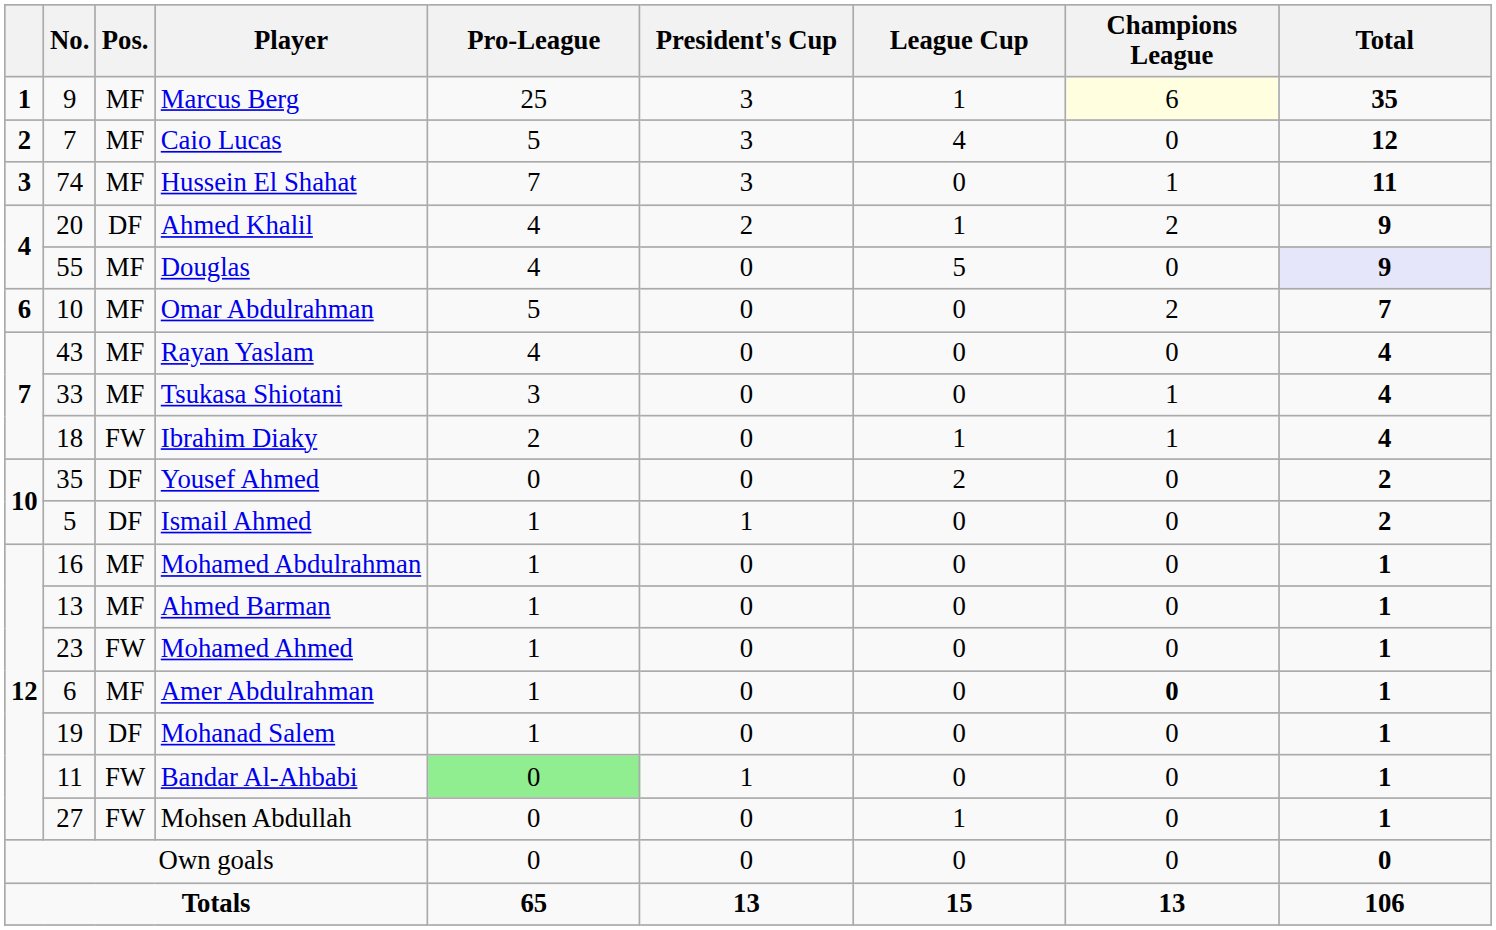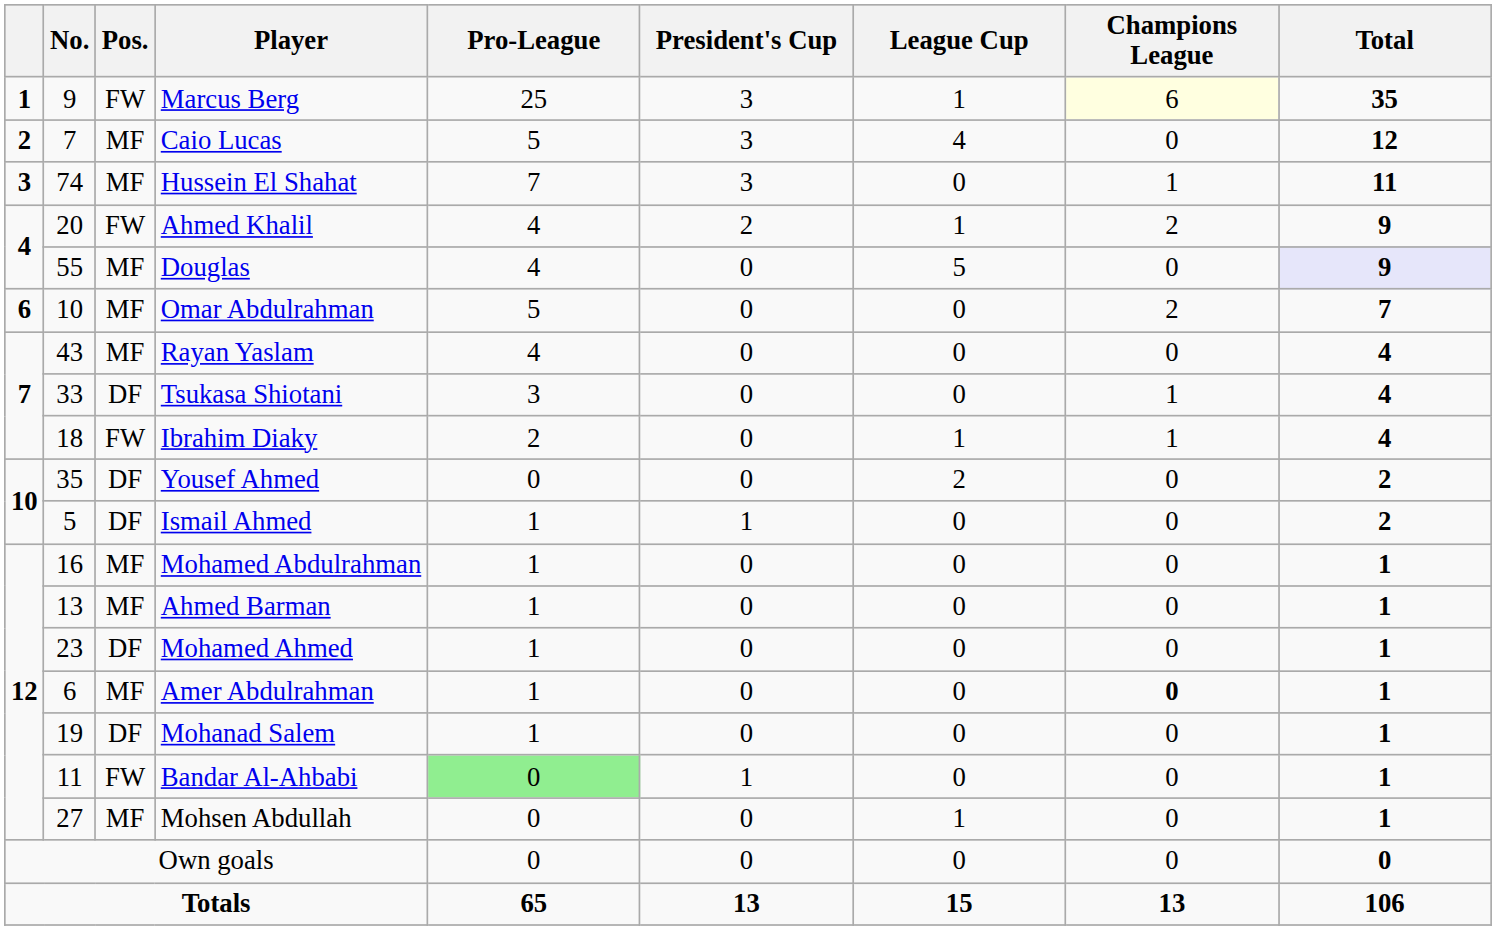 <table class="wikitable" style="text-align:center">
 <tr>
 <th width=15></th>
 <th width=15>No.</th>
 <th width=15>Pos.</th>
 <th>Player</th>
 <th width=120>Pro-League</th>
 <th width=120>President's Cup</th>
 <th width=120>League Cup</th>
 <th width=120>Champions League</th>
 <th width=120>Total</th>
 </tr>
 <tr>
 <td><strong>1</strong></td>
 <td>9</td>
-<td>MF</td>
+<td>FW</td>
 <td align="left"> <a href='#'>Marcus Berg</a></td>
 <td>25</td>
 <td>3</td>
 <td>1</td>
 <td style="background: lightyellow;">6</td>
 <td><strong>35</strong></td>
 </tr>
 <tr>
 <td><strong>2</strong></td>
 <td>7</td>
 <td>MF</td>
 <td align="left"> <a href='#'>Caio Lucas</a></td>
 <td>5</td>
 <td>3</td>
 <td>4</td>
 <td>0</td>
 <td><strong>12</strong></td>
 </tr>
 <tr>
 <td><strong>3</strong></td>
 <td>74</td>
 <td>MF</td>
 <td align="left"> <a href='#'>Hussein El Shahat</a></td>
 <td>7</td>
 <td>3</td>
 <td>0</td>
 <td>1</td>
 <td><strong>11</strong></td>
 </tr>
 <tr>
 <td rowspan=2><strong>4</strong></td>
 <td>20</td>
-<td>DF</td>
+<td>FW</td>
 <td align="left"> <a href='#'>Ahmed Khalil</a></td>
 <td>4</td>
 <td>2</td>
 <td>1</td>
 <td>2</td>
 <td><strong>9</strong></td>
 </tr>
 <tr>
 <td>55</td>
 <td>MF</td>
 <td align="left"> <a href='#'>Douglas</a></td>
 <td>4</td>
 <td>0</td>
 <td>5</td>
 <td>0</td>
 <td style="background: lavender;"><strong>9</strong></td>
 </tr>
 <tr>
 <td><strong>6</strong></td>
 <td>10</td>
 <td>MF</td>
 <td align="left"> <a href='#'>Omar Abdulrahman</a></td>
 <td>5</td>
 <td>0</td>
 <td>0</td>
 <td>2</td>
 <td><strong>7</strong></td>
 </tr>
 <tr>
 <td rowspan=3><strong>7</strong></td>
 <td>43</td>
 <td>MF</td>
 <td align="left"> <a href='#'>Rayan Yaslam</a></td>
 <td>4</td>
 <td>0</td>
 <td>0</td>
 <td>0</td>
 <td><strong>4</strong></td>
 </tr>
 <tr>
 <td>33</td>
-<td>MF</td>
+<td>DF</td>
 <td align="left"> <a href='#'>Tsukasa Shiotani</a></td>
 <td>3</td>
 <td>0</td>
 <td>0</td>
 <td>1</td>
 <td><strong>4</strong></td>
 </tr>
 <tr>
 <td>18</td>
 <td>FW</td>
 <td align="left"> <a href='#'>Ibrahim Diaky</a></td>
 <td>2</td>
 <td>0</td>
 <td>1</td>
 <td>1</td>
 <td><strong>4</strong></td>
 </tr>
 <tr>
 <td rowspan=2><strong>10</strong></td>
 <td>35</td>
 <td>DF</td>
 <td align="left"> <a href='#'>Yousef Ahmed</a></td>
 <td>0</td>
 <td>0</td>
 <td>2</td>
 <td>0</td>
 <td><strong>2</strong></td>
 </tr>
 <tr>
 <td>5</td>
 <td>DF</td>
 <td align="left"> <a href='#'>Ismail Ahmed</a></td>
 <td>1</td>
 <td>1</td>
 <td>0</td>
 <td>0</td>
 <td><strong>2</strong></td>
 </tr>
 <tr>
 <td rowspan=7><strong>12</strong></td>
 <td>16</td>
 <td>MF</td>
 <td align="left"> <a href='#'>Mohamed Abdulrahman</a></td>
 <td>1</td>
 <td>0</td>
 <td>0</td>
 <td>0</td>
 <td><strong>1</strong></td>
 </tr>
 <tr>
 <td>13</td>
 <td>MF</td>
 <td align="left"> <a href='#'>Ahmed Barman</a></td>
 <td>1</td>
 <td>0</td>
 <td>0</td>
 <td>0</td>
 <td><strong>1</strong></td>
 </tr>
 <tr>
 <td>23</td>
-<td>FW</td>
+<td>DF</td>
 <td align="left"> <a href='#'>Mohamed Ahmed</a></td>
 <td>1</td>
 <td>0</td>
 <td>0</td>
 <td>0</td>
 <td><strong>1</strong></td>
 </tr>
 <tr>
 <td>6</td>
 <td>MF</td>
 <td align="left"> <a href='#'>Amer Abdulrahman</a></td>
 <td>1</td>
 <td>0</td>
 <td>0</td>
 <td><strong>0</strong></td>
 <td><strong>1</strong></td>
 </tr>
 <tr>
 <td>19</td>
 <td>DF</td>
 <td align="left"> <a href='#'>Mohanad Salem</a></td>
 <td>1</td>
 <td>0</td>
 <td>0</td>
 <td>0</td>
 <td><strong>1</strong></td>
 </tr>
 <tr>
 <td>11</td>
 <td>FW</td>
 <td align="left"> <a href='#'>Bandar Al-Ahbabi</a></td>
 <td style="background: lightgreen;">0</td>
 <td>1</td>
 <td>0</td>
 <td>0</td>
 <td><strong>1</strong></td>
 </tr>
 <tr>
 <td>27</td>
-<td>FW</td>
+<td>MF</td>
 <td align="left"> Mohsen Abdullah</td>
 <td>0</td>
 <td>0</td>
 <td>1</td>
 <td>0</td>
 <td><strong>1</strong></td>
 </tr>
 <tr class="sortbottom">
 <td colspan="4">Own goals</td>
 <td>0</td>
 <td>0</td>
 <td>0</td>
 <td>0</td>
 <td><strong>0</strong></td>
 </tr>
 <tr class="sortbottom">
 <td colspan="4"><strong>Totals</strong></td>
 <td><strong>65</strong></td>
 <td><strong>13</strong></td>
 <td><strong>15</strong></td>
 <td><strong>13</strong></td>
 <td><strong>106</strong></td>
 </tr>
 </table>
